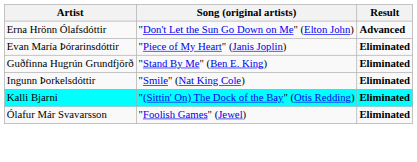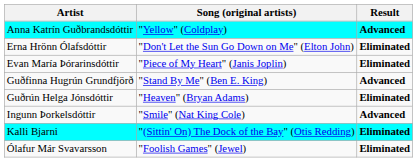 <table class=wikitable>
 <tr>
 <th>Artist</th>
 <th>Song (original artists)</th>
 <th>Result</th>
 </tr>
+<tr style="background:cyan;">
+<td>Anna Katrín Guðbrandsdóttir</td>
+<td>"<a href='#'>Yellow</a>" (<a href='#'>Coldplay</a>)</td>
+<td><strong>Advanced</strong></td>
+</tr>
 <tr>
 <td>Erna Hrönn Ólafsdóttir</td>
 <td>"<a href='#'>Don't Let the Sun Go Down on Me</a>" (<a href='#'>Elton John</a>)</td>
-<td><strong>Advanced</strong></td>
+<td><strong>Eliminated</strong></td>
 </tr>
 <tr>
 <td>Evan María Þórarinsdóttir</td>
 <td>"<a href='#'>Piece of My Heart</a>" (<a href='#'>Janis Joplin</a>)</td>
 <td><strong>Eliminated</strong></td>
 </tr>
 <tr>
 <td>Guðfinna Hugrún Grundfjörð</td>
 <td>"<a href='#'>Stand By Me</a>" (<a href='#'>Ben E. King</a>)</td>
+<td><strong>Advanced</strong></td>
+</tr>
+<tr>
+<td>Guðrún Helga Jónsdóttir</td>
+<td>"<a href='#'>Heaven</a>" (<a href='#'>Bryan Adams</a>)</td>
 <td><strong>Eliminated</strong></td>
 </tr>
 <tr>
 <td>Ingunn Þorkelsdóttir</td>
 <td>"<a href='#'>Smile</a>" (<a href='#'>Nat King Cole</a>)</td>
-<td><strong>Eliminated</strong></td>
+<td><strong>Advanced</strong></td>
 </tr>
 <tr style="background:cyan;">
 <td>Kalli Bjarni</td>
 <td>"<a href='#'>(Sittin' On) The Dock of the Bay</a>" (<a href='#'>Otis Redding</a>)</td>
 <td><strong>Eliminated</strong></td>
 </tr>
 <tr>
 <td>Ólafur Már Svavarsson</td>
 <td>"<a href='#'>Foolish Games</a>" (<a href='#'>Jewel</a>)</td>
 <td><strong>Eliminated</strong></td>
 </tr>
 </table>
